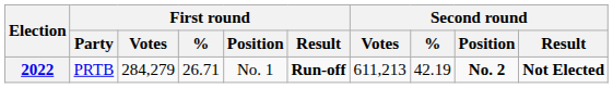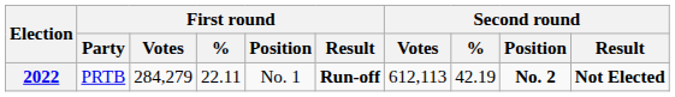 <table class=wikitable style="text-align: center;">
 <tr>
 <th rowspan=2>Election</th>
 <th colspan="5">First round</th>
 <th colspan="4">Second round</th>
 </tr>
 <tr>
 <th>Party</th>
 <th>Votes</th>
 <th>%</th>
 <th>Position</th>
 <th>Result</th>
 <th>Votes</th>
 <th>%</th>
 <th>Position</th>
 <th>Result</th>
 </tr>
 <tr>
 <th><a href='#'>2022</a></th>
 <td><a href='#'>PRTB</a></td>
 <td>284,279</td>
-<td>26.71</td>
+<td>22.11</td>
 <td>No. 1</td>
 <td><strong>Run-off</strong></td>
-<td>611,213</td>
+<td>612,113</td>
 <td>42.19</td>
 <td><strong>No. 2</strong></td>
 <td><strong>Not Elected</strong></td>
 </tr>
 </table>
